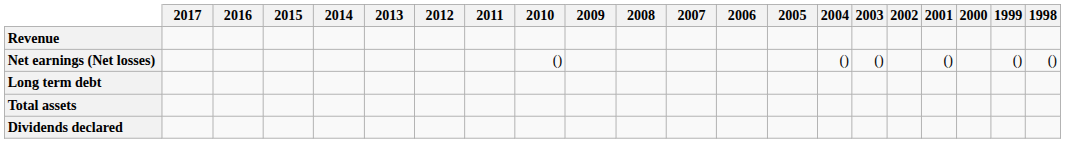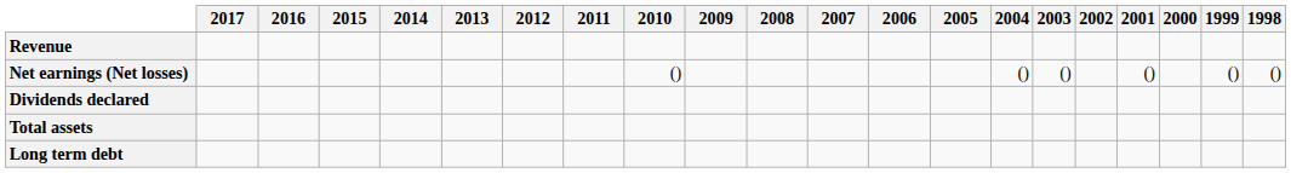 <table class="wikitable centre" style="text-align:right; width:95%;">
 <tr>
 <th scope="col" style="width:22%; background:white; border-top-color:white; border-left-color:white;"></th>
 <th scope="col" style="width:6%;">2017</th>
 <th scope="col" style="width:6%;">2016</th>
 <th scope="col" style="width:6%;">2015</th>
 <th scope="col" style="width:6%;">2014</th>
 <th scope="col" style="width:6%;">2013</th>
 <th scope="col" style="width:6%;">2012</th>
 <th scope="col" style="width:6%;">2011</th>
 <th scope="col" style="width:6%;">2010</th>
 <th scope="col" style="width:6%;">2009</th>
 <th scope="col" style="width:6%;">2008</th>
 <th scope="col" style="width:6%;">2007</th>
 <th scope="col" style="width:6%;">2006</th>
 <th scope="col" style="width:6%;">2005</th>
 <th scope="col" style="width:6%;">2004</th>
 <th scope="col" style="width:6%;">2003</th>
 <th scope="col" style="width:6%;">2002</th>
 <th scope="col" style="width:6%;">2001</th>
 <th scope="col" style="width:6%;">2000</th>
 <th scope="col" style="width:6%;">1999</th>
 <th scope="col" style="width:6%;">1998</th>
 </tr>
 <tr>
 <th scope="row" style="text-align:left;">Revenue</th>
 <td></td>
 <td></td>
 <td></td>
 <td></td>
 <td></td>
 <td></td>
 <td></td>
 <td></td>
 <td></td>
 <td></td>
 <td></td>
 <td></td>
 <td></td>
 <td></td>
 <td></td>
 <td></td>
 <td></td>
 <td></td>
 <td></td>
 <td></td>
 </tr>
 <tr>
 <th scope="row" style="text-align:left;">Net earnings (Net losses)</th>
 <td></td>
 <td></td>
 <td></td>
 <td></td>
 <td></td>
 <td></td>
 <td></td>
 <td>()</td>
 <td></td>
 <td></td>
 <td></td>
 <td></td>
 <td></td>
 <td>()</td>
 <td>()</td>
 <td></td>
 <td>()</td>
 <td></td>
 <td>()</td>
 <td>()</td>
 </tr>
 <tr>
-<th scope="row" style="text-align:left;">Long term debt</th>
+<th scope="row" style="text-align:left;">Dividends declared</th>
 <td></td>
 <td></td>
 <td></td>
 <td></td>
 <td></td>
 <td></td>
 <td></td>
 <td></td>
 <td></td>
 <td></td>
 <td></td>
 <td></td>
 <td></td>
 <td></td>
 <td></td>
 <td></td>
 <td></td>
 <td></td>
 <td></td>
 <td></td>
 </tr>
 <tr>
 <th scope="row" style="text-align:left;">Total assets</th>
 <td></td>
 <td></td>
 <td></td>
 <td></td>
 <td></td>
 <td></td>
 <td></td>
 <td></td>
 <td></td>
 <td></td>
 <td></td>
 <td></td>
 <td></td>
 <td></td>
 <td></td>
 <td></td>
 <td></td>
 <td></td>
 <td></td>
 <td></td>
 </tr>
 <tr>
-<th scope="row" style="text-align:left;">Dividends declared</th>
+<th scope="row" style="text-align:left;">Long term debt</th>
 <td></td>
 <td></td>
 <td></td>
 <td></td>
 <td></td>
 <td></td>
 <td></td>
 <td></td>
 <td></td>
 <td></td>
 <td></td>
 <td></td>
 <td></td>
 <td></td>
 <td></td>
 <td></td>
 <td></td>
 <td></td>
 <td></td>
 <td></td>
 </tr>
 </table>
